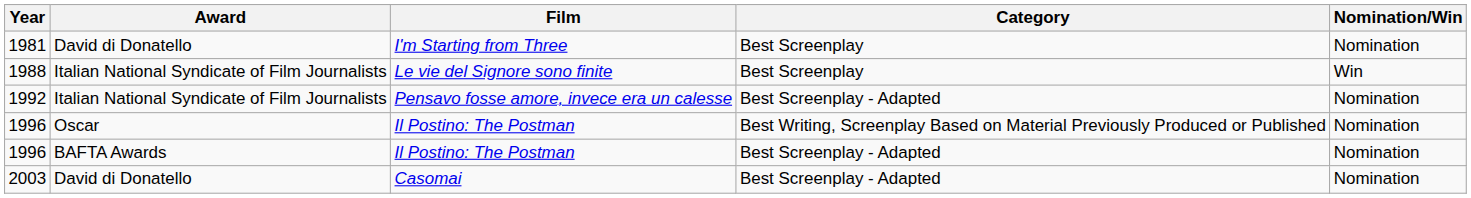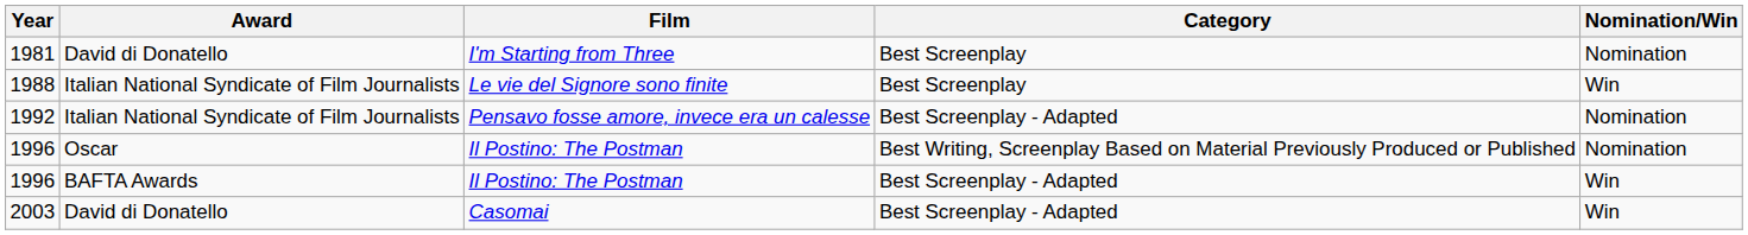 <table class="wikitable">
 <tr>
 <th>Year</th>
 <th>Award</th>
 <th>Film</th>
 <th>Category</th>
 <th>Nomination/Win</th>
 </tr>
 <tr>
 <td>1981</td>
 <td>David di Donatello</td>
 <td><em><a href='#'>I'm Starting from Three</a></em></td>
 <td>Best Screenplay</td>
 <td>Nomination</td>
 </tr>
 <tr>
 <td>1988</td>
 <td>Italian National Syndicate of Film Journalists</td>
 <td><em><a href='#'>Le vie del Signore sono finite</a></em></td>
 <td>Best Screenplay</td>
 <td>Win</td>
 </tr>
 <tr>
 <td>1992</td>
 <td>Italian National Syndicate of Film Journalists</td>
 <td><em><a href='#'>Pensavo fosse amore, invece era un calesse</a></em></td>
 <td>Best Screenplay - Adapted</td>
 <td>Nomination</td>
 </tr>
 <tr>
 <td>1996</td>
 <td>Oscar</td>
 <td><em><a href='#'>Il Postino: The Postman</a></em></td>
 <td>Best Writing, Screenplay Based on Material Previously Produced or Published</td>
 <td>Nomination</td>
 </tr>
 <tr>
 <td>1996</td>
 <td>BAFTA Awards</td>
 <td><em><a href='#'>Il Postino: The Postman</a></em></td>
 <td>Best Screenplay - Adapted</td>
-<td>Nomination</td>
+<td>Win</td>
 </tr>
 <tr>
 <td>2003</td>
 <td>David di Donatello</td>
 <td><em><a href='#'>Casomai</a></em></td>
 <td>Best Screenplay - Adapted</td>
-<td>Nomination</td>
+<td>Win</td>
 </tr>
 </table>
